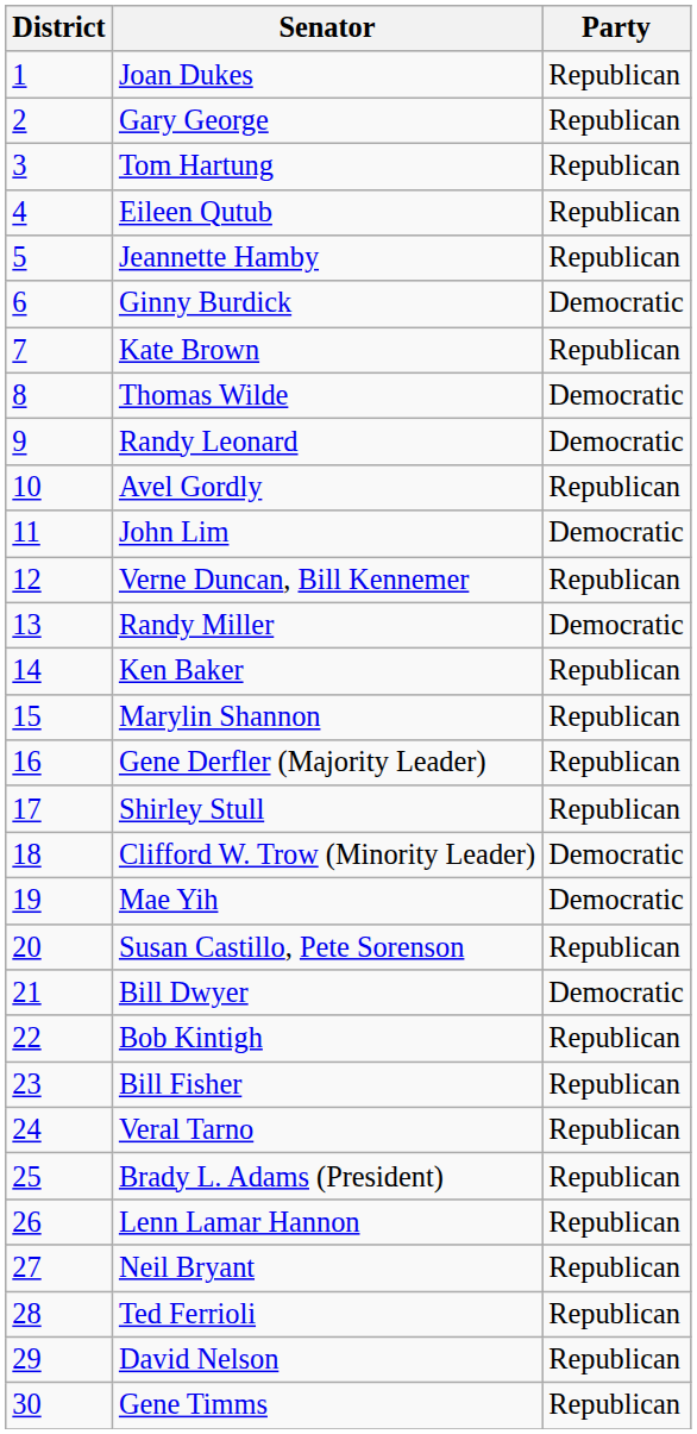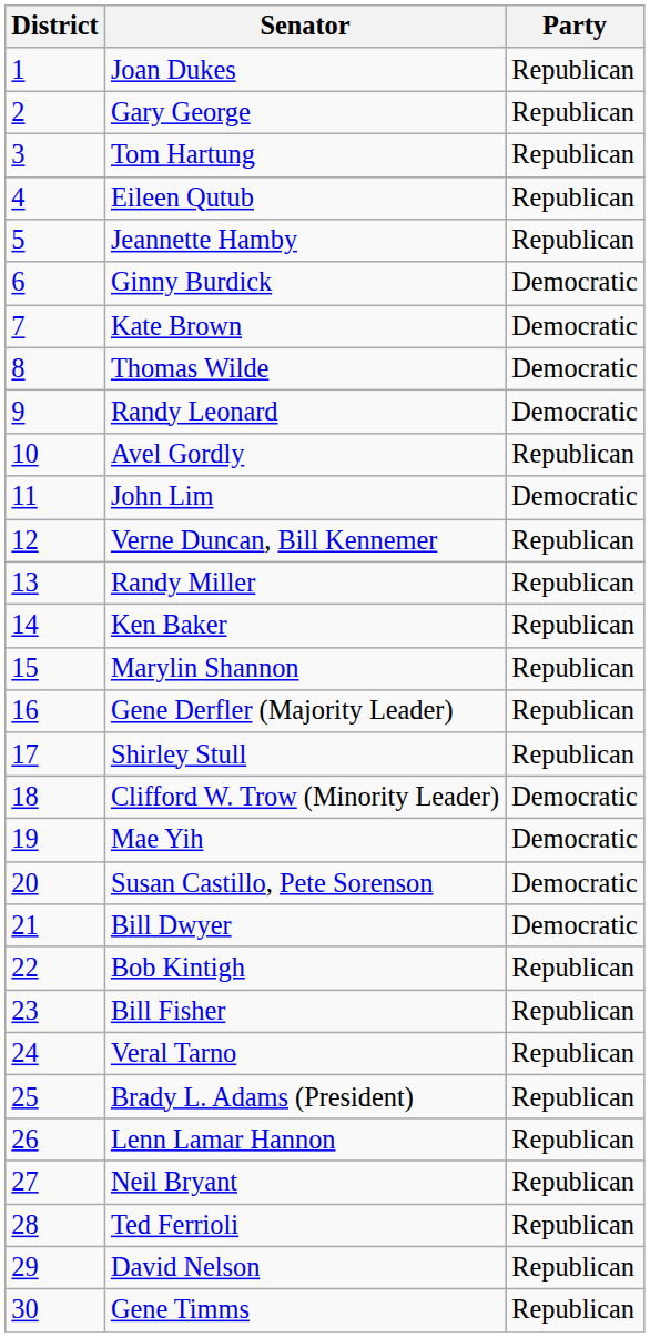 <table class="wikitable">
 <tr>
 <th>District</th>
 <th>Senator</th>
 <th>Party</th>
 </tr>
 <tr>
 <td><a href='#'>1</a></td>
 <td><a href='#'>Joan Dukes</a></td>
 <td>Republican</td>
 </tr>
 <tr>
 <td><a href='#'>2</a></td>
 <td><a href='#'>Gary George</a></td>
 <td>Republican</td>
 </tr>
 <tr>
 <td><a href='#'>3</a></td>
 <td><a href='#'>Tom Hartung</a></td>
 <td>Republican</td>
 </tr>
 <tr>
 <td><a href='#'>4</a></td>
 <td><a href='#'>Eileen Qutub</a></td>
 <td>Republican</td>
 </tr>
 <tr>
 <td><a href='#'>5</a></td>
 <td><a href='#'>Jeannette Hamby</a></td>
 <td>Republican</td>
 </tr>
 <tr>
 <td><a href='#'>6</a></td>
 <td><a href='#'>Ginny Burdick</a></td>
 <td>Democratic</td>
 </tr>
 <tr>
 <td><a href='#'>7</a></td>
 <td><a href='#'>Kate Brown</a></td>
-<td>Republican</td>
+<td>Democratic</td>
 </tr>
 <tr>
 <td><a href='#'>8</a></td>
 <td><a href='#'>Thomas Wilde</a></td>
 <td>Democratic</td>
 </tr>
 <tr>
 <td><a href='#'>9</a></td>
 <td><a href='#'>Randy Leonard</a></td>
 <td>Democratic</td>
 </tr>
 <tr>
 <td><a href='#'>10</a></td>
 <td><a href='#'>Avel Gordly</a></td>
 <td>Republican</td>
 </tr>
 <tr>
 <td><a href='#'>11</a></td>
 <td><a href='#'>John Lim</a></td>
 <td>Democratic</td>
 </tr>
 <tr>
 <td><a href='#'>12</a></td>
 <td><a href='#'>Verne Duncan</a>, <a href='#'>Bill Kennemer</a></td>
 <td>Republican</td>
 </tr>
 <tr>
 <td><a href='#'>13</a></td>
 <td><a href='#'>Randy Miller</a></td>
-<td>Democratic</td>
+<td>Republican</td>
 </tr>
 <tr>
 <td><a href='#'>14</a></td>
 <td><a href='#'>Ken Baker</a></td>
 <td>Republican</td>
 </tr>
 <tr>
 <td><a href='#'>15</a></td>
 <td><a href='#'>Marylin Shannon</a></td>
 <td>Republican</td>
 </tr>
 <tr>
 <td><a href='#'>16</a></td>
 <td><a href='#'>Gene Derfler</a> (Majority Leader)</td>
 <td>Republican</td>
 </tr>
 <tr>
 <td><a href='#'>17</a></td>
 <td><a href='#'>Shirley Stull</a></td>
 <td>Republican</td>
 </tr>
 <tr>
 <td><a href='#'>18</a></td>
 <td><a href='#'>Clifford W. Trow</a> (Minority Leader)</td>
 <td>Democratic</td>
 </tr>
 <tr>
 <td><a href='#'>19</a></td>
 <td><a href='#'>Mae Yih</a></td>
 <td>Democratic</td>
 </tr>
 <tr>
 <td><a href='#'>20</a></td>
 <td><a href='#'>Susan Castillo</a>, <a href='#'>Pete Sorenson</a></td>
-<td>Republican</td>
+<td>Democratic</td>
 </tr>
 <tr>
 <td><a href='#'>21</a></td>
 <td><a href='#'>Bill Dwyer</a></td>
 <td>Democratic</td>
 </tr>
 <tr>
 <td><a href='#'>22</a></td>
 <td><a href='#'>Bob Kintigh</a></td>
 <td>Republican</td>
 </tr>
 <tr>
 <td><a href='#'>23</a></td>
 <td><a href='#'>Bill Fisher</a></td>
 <td>Republican</td>
 </tr>
 <tr>
 <td><a href='#'>24</a></td>
 <td><a href='#'>Veral Tarno</a></td>
 <td>Republican</td>
 </tr>
 <tr>
 <td><a href='#'>25</a></td>
 <td><a href='#'>Brady L. Adams</a> (President)</td>
 <td>Republican</td>
 </tr>
 <tr>
 <td><a href='#'>26</a></td>
 <td><a href='#'>Lenn Lamar Hannon</a></td>
 <td>Republican</td>
 </tr>
 <tr>
 <td><a href='#'>27</a></td>
 <td><a href='#'>Neil Bryant</a></td>
 <td>Republican</td>
 </tr>
 <tr>
 <td><a href='#'>28</a></td>
 <td><a href='#'>Ted Ferrioli</a></td>
 <td>Republican</td>
 </tr>
 <tr>
 <td><a href='#'>29</a></td>
 <td><a href='#'>David Nelson</a></td>
 <td>Republican</td>
 </tr>
 <tr>
 <td><a href='#'>30</a></td>
 <td><a href='#'>Gene Timms</a></td>
 <td>Republican</td>
 </tr>
 </table>
